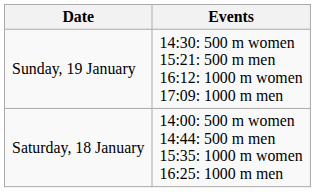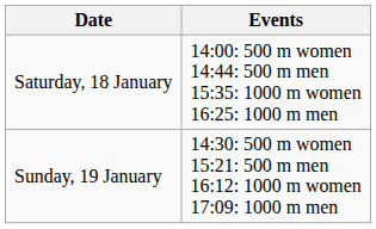 <table class="wikitable" border="1">
 <tr>
 <th> Date </th>
 <th> Events </th>
 </tr>
 <tr>
+<td> Saturday, 18 January </td>
+<td> 14:00: 500 m women <br> 14:44: 500 m men <br> 15:35: 1000 m women <br> 16:25: 1000 m men </td>
+</tr>
+<tr>
 <td> Sunday, 19 January </td>
 <td> 14:30: 500 m women <br> 15:21: 500 m men <br> 16:12: 1000 m women <br> 17:09: 1000 m men </td>
 </tr>
-<tr>
-<td> Saturday, 18 January </td>
-<td> 14:00: 500 m women <br> 14:44: 500 m men <br> 15:35: 1000 m women <br> 16:25: 1000 m men </td>
-</tr>
 </table>
